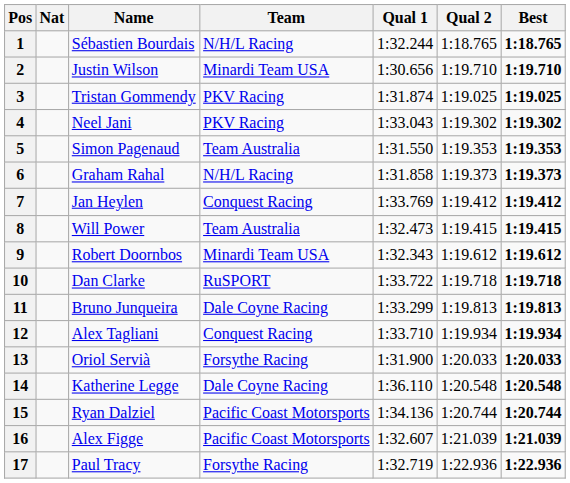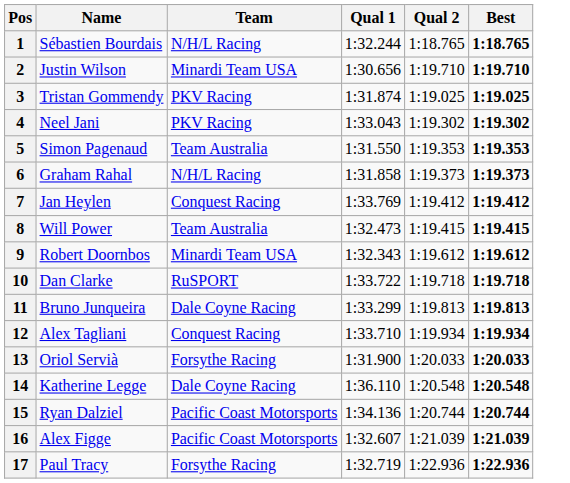 <table class="wikitable" style="font-size: 95%;">
 <tr>
 <th>Pos</th>
-<th>Nat</th>
 <th>Name</th>
 <th>Team</th>
 <th>Qual 1</th>
 <th>Qual 2</th>
 <th>Best</th>
 </tr>
 <tr>
 <th>1</th>
-<td></td>
 <td><a href='#'>Sébastien Bourdais</a></td>
 <td><a href='#'>N/H/L Racing</a></td>
 <td>1:32.244</td>
 <td>1:18.765</td>
 <td><strong>1:18.765</strong></td>
 </tr>
 <tr>
 <th>2</th>
-<td></td>
 <td><a href='#'>Justin Wilson</a></td>
 <td><a href='#'>Minardi Team USA</a></td>
 <td>1:30.656</td>
 <td>1:19.710</td>
 <td><strong>1:19.710</strong></td>
 </tr>
 <tr>
 <th>3</th>
-<td></td>
 <td><a href='#'>Tristan Gommendy</a></td>
 <td><a href='#'>PKV Racing</a></td>
 <td>1:31.874</td>
 <td>1:19.025</td>
 <td><strong>1:19.025</strong></td>
 </tr>
 <tr>
 <th>4</th>
-<td></td>
 <td><a href='#'>Neel Jani</a></td>
 <td><a href='#'>PKV Racing</a></td>
 <td>1:33.043</td>
 <td>1:19.302</td>
 <td><strong>1:19.302</strong></td>
 </tr>
 <tr>
 <th>5</th>
-<td></td>
 <td><a href='#'>Simon Pagenaud</a></td>
 <td><a href='#'>Team Australia</a></td>
 <td>1:31.550</td>
 <td>1:19.353</td>
 <td><strong>1:19.353</strong></td>
 </tr>
 <tr>
 <th>6</th>
-<td></td>
 <td><a href='#'>Graham Rahal</a></td>
 <td><a href='#'>N/H/L Racing</a></td>
 <td>1:31.858</td>
 <td>1:19.373</td>
 <td><strong>1:19.373</strong></td>
 </tr>
 <tr>
 <th>7</th>
-<td></td>
 <td><a href='#'>Jan Heylen</a></td>
 <td><a href='#'>Conquest Racing</a></td>
 <td>1:33.769</td>
 <td>1:19.412</td>
 <td><strong>1:19.412</strong></td>
 </tr>
 <tr>
 <th>8</th>
-<td></td>
 <td><a href='#'>Will Power</a></td>
 <td><a href='#'>Team Australia</a></td>
 <td>1:32.473</td>
 <td>1:19.415</td>
 <td><strong>1:19.415</strong></td>
 </tr>
 <tr>
 <th>9</th>
-<td></td>
 <td><a href='#'>Robert Doornbos</a></td>
 <td><a href='#'>Minardi Team USA</a></td>
 <td>1:32.343</td>
 <td>1:19.612</td>
 <td><strong>1:19.612</strong></td>
 </tr>
 <tr>
 <th>10</th>
-<td></td>
 <td><a href='#'>Dan Clarke</a></td>
 <td><a href='#'>RuSPORT</a></td>
 <td>1:33.722</td>
 <td>1:19.718</td>
 <td><strong>1:19.718</strong></td>
 </tr>
 <tr>
 <th>11</th>
-<td></td>
 <td><a href='#'>Bruno Junqueira</a></td>
 <td><a href='#'>Dale Coyne Racing</a></td>
 <td>1:33.299</td>
 <td>1:19.813</td>
 <td><strong>1:19.813</strong></td>
 </tr>
 <tr>
 <th>12</th>
-<td></td>
 <td><a href='#'>Alex Tagliani</a></td>
 <td><a href='#'>Conquest Racing</a></td>
 <td>1:33.710</td>
 <td>1:19.934</td>
 <td><strong>1:19.934</strong></td>
 </tr>
 <tr>
 <th>13</th>
-<td></td>
 <td><a href='#'>Oriol Servià</a></td>
 <td><a href='#'>Forsythe Racing</a></td>
 <td>1:31.900</td>
 <td>1:20.033</td>
 <td><strong>1:20.033</strong></td>
 </tr>
 <tr>
 <th>14</th>
-<td></td>
 <td><a href='#'>Katherine Legge</a></td>
 <td><a href='#'>Dale Coyne Racing</a></td>
 <td>1:36.110</td>
 <td>1:20.548</td>
 <td><strong>1:20.548</strong></td>
 </tr>
 <tr>
 <th>15</th>
-<td></td>
 <td><a href='#'>Ryan Dalziel</a></td>
 <td><a href='#'>Pacific Coast Motorsports</a></td>
 <td>1:34.136</td>
 <td>1:20.744</td>
 <td><strong>1:20.744</strong></td>
 </tr>
 <tr>
 <th>16</th>
-<td></td>
 <td><a href='#'>Alex Figge</a></td>
 <td><a href='#'>Pacific Coast Motorsports</a></td>
 <td>1:32.607</td>
 <td>1:21.039</td>
 <td><strong>1:21.039</strong></td>
 </tr>
 <tr>
 <th>17</th>
-<td></td>
 <td><a href='#'>Paul Tracy</a></td>
 <td><a href='#'>Forsythe Racing</a></td>
 <td>1:32.719</td>
 <td>1:22.936</td>
 <td><strong>1:22.936</strong></td>
 </tr>
 </table>
